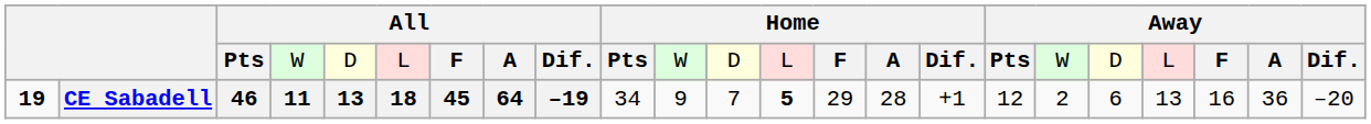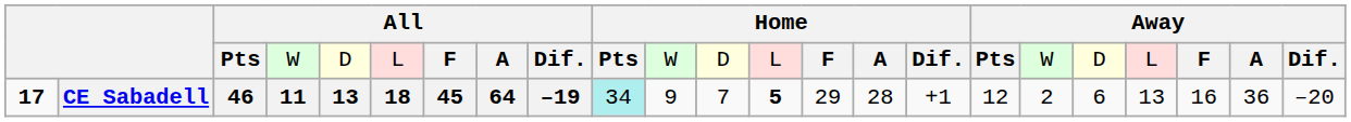 <table class="wikitable" style="font-size: 90%">
 <tr>
 <th rowspan="2" colspan="2"></th>
 <th colspan="7">All</th>
 <th colspan="7">Home</th>
 <th colspan="7">Away</th>
 </tr>
 <tr>
 <th width="22">Pts</th>
 <td style="text-align:center; background:#dfd; width:22px;">W</td>
 <td style="text-align:center; background:#ffd; width:22px;">D</td>
 <td style="text-align:center; background:#fdd; width:22px;">L</td>
 <th width="22">F</th>
 <th width="22">A</th>
 <th width="22">Dif.</th>
 <th width="22">Pts</th>
 <td style="text-align:center; background:#dfd; width:22px;">W</td>
 <td style="text-align:center; background:#ffd; width:22px;">D</td>
 <td style="text-align:center; background:#fdd; width:22px;">L</td>
 <th width="22">F</th>
 <th width="22">A</th>
 <th width="22">Dif.</th>
 <th width="20">Pts</th>
 <td style="text-align:center; background:#dfd; width:22px;">W</td>
 <td style="text-align:center; background:#ffd; width:22px;">D</td>
 <td style="text-align:center; background:#fdd; width:22px;">L</td>
 <th width="22">F</th>
 <th width="22">A</th>
 <th width="22">Dif.</th>
 </tr>
 <tr>
-<td style="width:22px; text-align:center;"><strong>19</strong></td>
+<td style="width:22px; text-align:center;"><strong>17</strong></td>
 <th><a href='#'>CE Sabadell</a></th>
 <th>46</th>
 <th>11</th>
 <th>13</th>
 <th>18</th>
 <th>45</th>
 <th>64</th>
 <th>–19</th>
-<td style="text-align:center;">34</td>
+<td style="background: paleturquoise; text-align:center;">34</td>
 <td style="text-align:center;">9</td>
 <td style="text-align:center;">7</td>
 <td style="text-align:center;"><strong>5</strong></td>
 <td style="text-align:center;">29</td>
 <td style="text-align:center;">28</td>
 <td style="text-align:center;">+1</td>
 <td style="text-align:center;">12</td>
 <td style="text-align:center;">2</td>
 <td style="text-align:center;">6</td>
 <td style="text-align:center;">13</td>
 <td style="text-align:center;">16</td>
 <td style="text-align:center;">36</td>
 <td style="text-align:center;">–20</td>
 </tr>
 </table>
